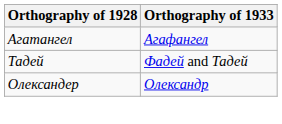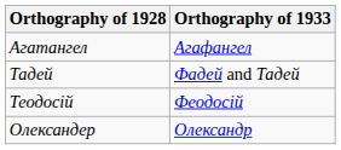 <table class="wikitable">
 <tr>
 <th>Orthography of 1928</th>
 <th>Orthography of 1933</th>
 </tr>
 <tr>
 <td><em>Агатангел</em></td>
 <td><em><a href='#'>Агафангел</a></em></td>
 </tr>
 <tr>
 <td><em>Тадей</em></td>
 <td><em><a href='#'>Фадей</a></em> and <em>Тадей</em></td>
 </tr>
 <tr>
+<td><em>Теодосій</em></td>
+<td><em><a href='#'>Феодосій</a></em></td>
+</tr>
+<tr>
 <td><em>Олександер</em></td>
 <td><em><a href='#'>Олександр</a></em></td>
 </tr>
 </table>
